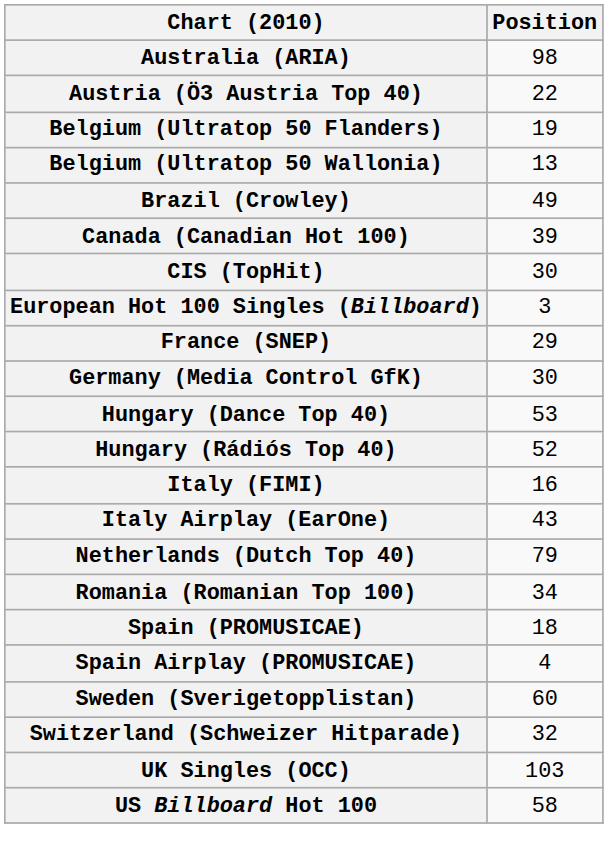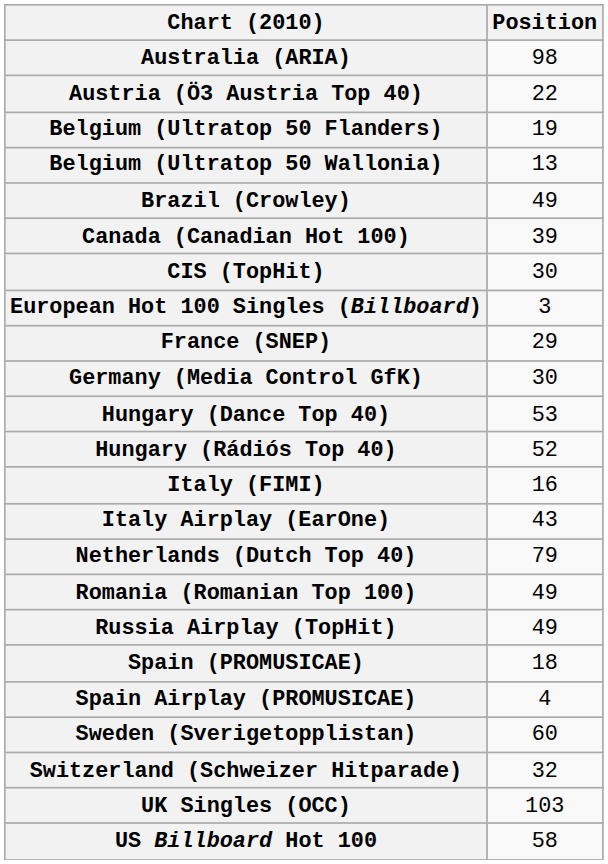 <table class="wikitable sortable plainrowheaders" style="text-align:center">
 <tr>
 <th scope="col">Chart (2010)</th>
 <th scope="col">Position</th>
 </tr>
 <tr>
 <th scope="row">Australia (ARIA)</th>
 <td>98</td>
 </tr>
 <tr>
 <th scope="row">Austria (Ö3 Austria Top 40)</th>
 <td>22</td>
 </tr>
 <tr>
 <th scope="row">Belgium (Ultratop 50 Flanders)</th>
 <td>19</td>
 </tr>
 <tr>
 <th scope="row">Belgium (Ultratop 50 Wallonia)</th>
 <td>13</td>
 </tr>
 <tr>
 <th scope="row">Brazil (Crowley)</th>
 <td>49</td>
 </tr>
 <tr>
 <th scope="row">Canada (Canadian Hot 100)</th>
 <td>39</td>
 </tr>
 <tr>
 <th scope="row">CIS (TopHit)</th>
 <td>30</td>
 </tr>
 <tr>
 <th scope="row">European Hot 100 Singles (<em>Billboard</em>)</th>
 <td>3</td>
 </tr>
 <tr>
 <th scope="row">France (SNEP)</th>
 <td>29</td>
 </tr>
 <tr>
 <th scope="row">Germany (Media Control GfK)</th>
 <td>30</td>
 </tr>
 <tr>
 <th scope="row">Hungary (Dance Top 40)</th>
 <td>53</td>
 </tr>
 <tr>
 <th scope="row">Hungary (Rádiós Top 40)</th>
 <td>52</td>
 </tr>
 <tr>
 <th scope="row">Italy (FIMI)</th>
 <td>16</td>
 </tr>
 <tr>
 <th scope="row">Italy Airplay (EarOne)</th>
 <td>43</td>
 </tr>
 <tr>
 <th scope="row">Netherlands (Dutch Top 40)</th>
 <td>79</td>
 </tr>
 <tr>
 <th scope="row">Romania (Romanian Top 100)</th>
-<td>34</td>
+<td>49</td>
+</tr>
+<tr>
+<th scope="row">Russia Airplay (TopHit)</th>
+<td>49</td>
 </tr>
 <tr>
 <th scope="row">Spain (PROMUSICAE)</th>
 <td>18</td>
 </tr>
 <tr>
 <th scope="row">Spain Airplay (PROMUSICAE)</th>
 <td>4</td>
 </tr>
 <tr>
 <th scope="row">Sweden (Sverigetopplistan)</th>
 <td>60</td>
 </tr>
 <tr>
 <th scope="row">Switzerland (Schweizer Hitparade)</th>
 <td>32</td>
 </tr>
 <tr>
 <th scope="row">UK Singles (OCC)</th>
 <td>103</td>
 </tr>
 <tr>
 <th scope="row">US <em>Billboard</em> Hot 100</th>
 <td>58</td>
 </tr>
 </table>
